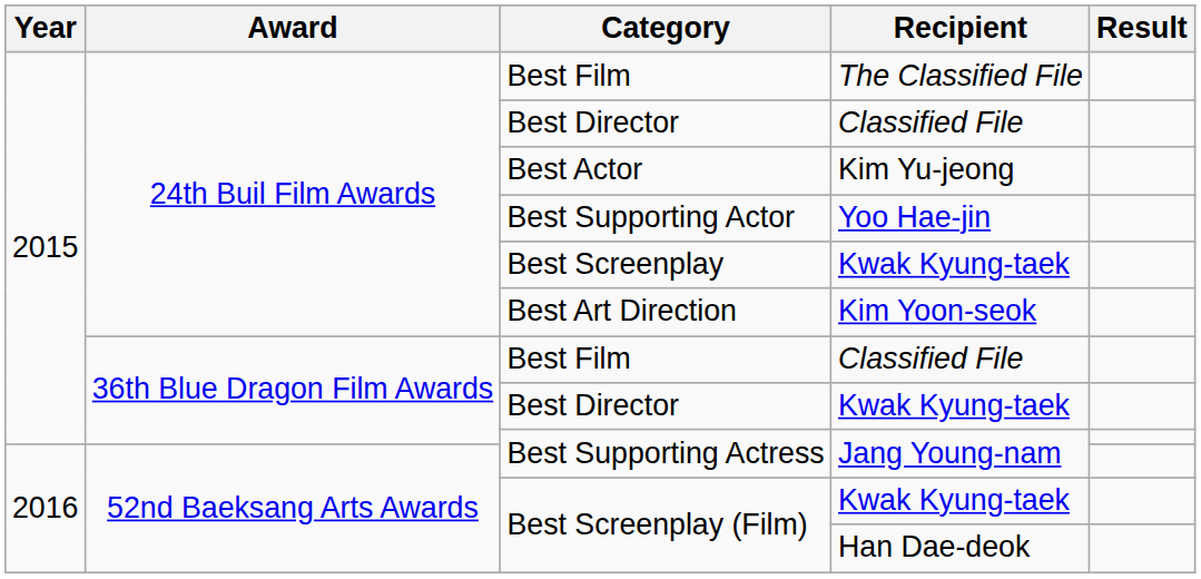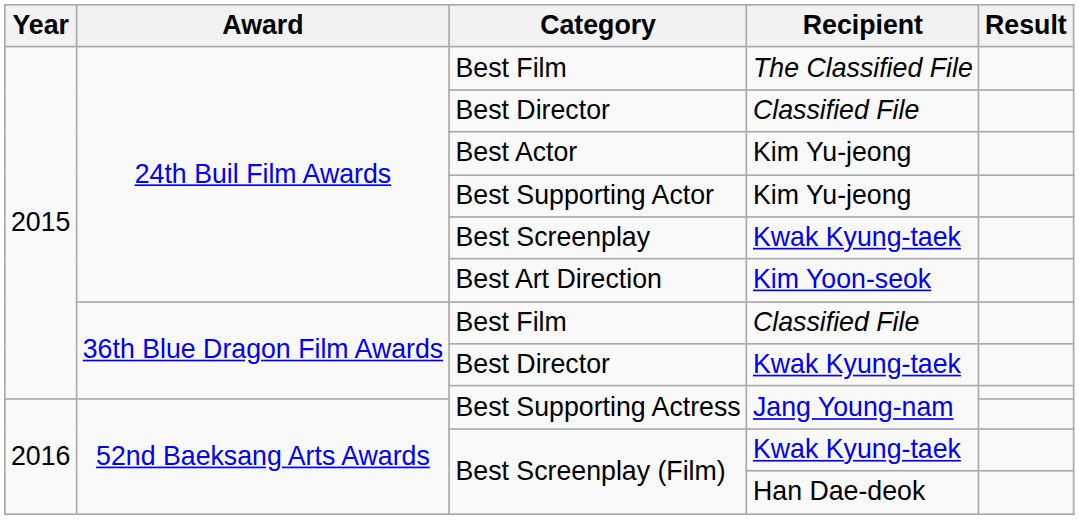 <table class="wikitable">
 <tr>
 <th>Year</th>
 <th>Award</th>
 <th>Category</th>
 <th>Recipient</th>
 <th>Result</th>
 </tr>
 <tr>
 <td rowspan=9>2015</td>
 <td rowspan=6 style="text-align:center;"><a href='#'>24th Buil Film Awards</a></td>
 <td>Best Film</td>
 <td><em>The Classified File</em></td>
 <td></td>
 </tr>
 <tr>
 <td>Best Director</td>
 <td><em>Classified File</em></td>
 <td></td>
 </tr>
 <tr>
 <td>Best Actor</td>
 <td>Kim Yu-jeong</td>
 <td></td>
 </tr>
 <tr>
 <td>Best Supporting Actor</td>
-<td><a href='#'>Yoo Hae-jin</a></td>
+<td>Kim Yu-jeong</td>
 <td></td>
 </tr>
 <tr>
 <td>Best Screenplay</td>
 <td><a href='#'>Kwak Kyung-taek</a></td>
 <td></td>
 </tr>
 <tr>
 <td>Best Art Direction</td>
 <td><a href='#'>Kim Yoon-seok</a></td>
 <td></td>
 </tr>
 <tr>
 <td rowspan=3 style="text-align:center;"><a href='#'>36th Blue Dragon Film Awards</a></td>
 <td>Best Film</td>
 <td><em>Classified File</em></td>
 <td></td>
 </tr>
 <tr>
 <td>Best Director</td>
 <td><a href='#'>Kwak Kyung-taek</a></td>
 <td></td>
 </tr>
 <tr>
 <td rowspan=2>Best Supporting Actress</td>
 <td rowspan=2><a href='#'>Jang Young-nam</a></td>
 <td></td>
 </tr>
 <tr>
 <td rowspan=3>2016</td>
 <td rowspan=3 style="text-align:center;"><a href='#'>52nd Baeksang Arts Awards</a></td>
 <td></td>
 </tr>
 <tr>
 <td rowspan=2>Best Screenplay (Film)</td>
 <td><a href='#'>Kwak Kyung-taek</a></td>
 <td></td>
 </tr>
 <tr>
 <td>Han Dae-deok</td>
 <td></td>
 </tr>
 </table>
